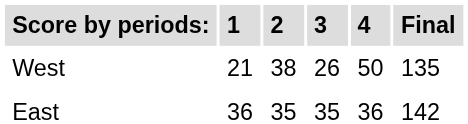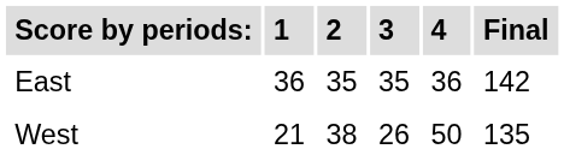 <table cellpadding=5>
 <tr bgcolor="#dddddd">
 <td><strong>Score by periods:</strong></td>
 <td><strong>1</strong></td>
 <td><strong>2</strong></td>
 <td><strong>3</strong></td>
 <td><strong>4</strong></td>
 <td><strong>Final</strong></td>
 </tr>
 <tr>
+<td>East</td>
+<td>36</td>
+<td>35</td>
+<td>35</td>
+<td>36</td>
+<td>142</td>
+</tr>
+<tr>
 <td>West</td>
 <td>21</td>
 <td>38</td>
 <td>26</td>
 <td>50</td>
 <td>135</td>
 </tr>
 <tr>
-<td>East</td>
-<td>36</td>
-<td>35</td>
-<td>35</td>
-<td>36</td>
-<td>142</td>
-</tr>
-<tr>
 </tr>
 </table>
